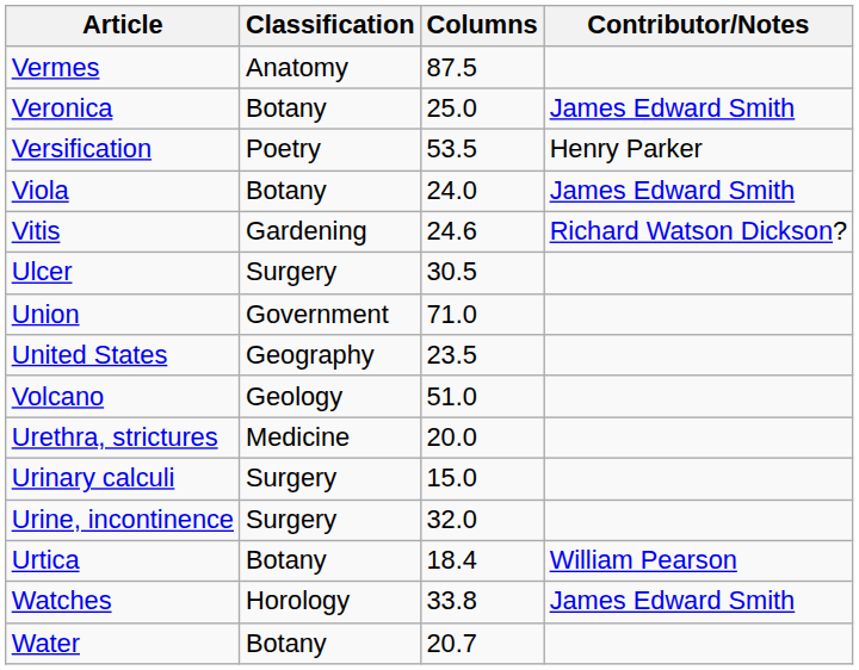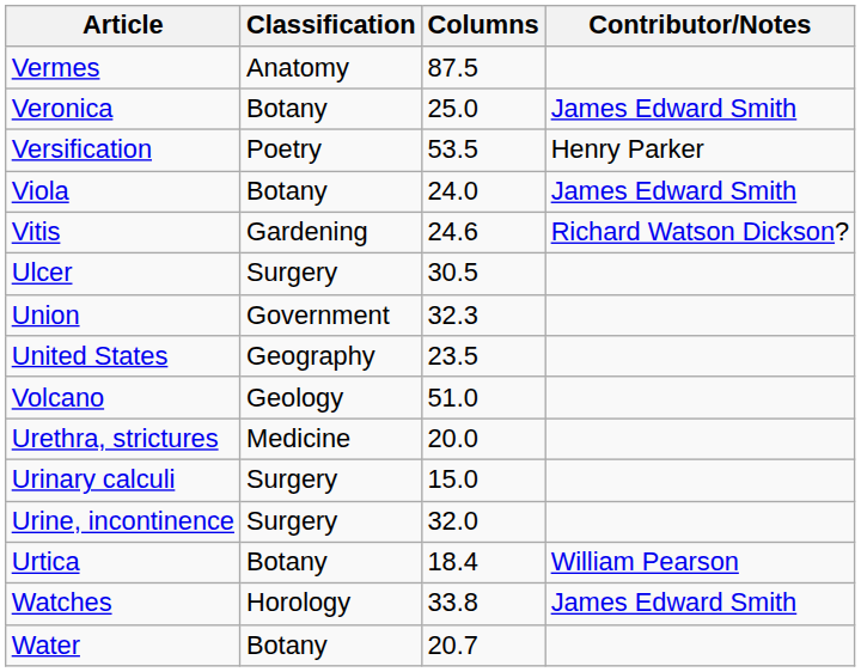 <table class="wikitable">
 <tr>
 <th>Article</th>
 <th>Classification</th>
 <th>Columns</th>
 <th>Contributor/Notes</th>
 </tr>
 <tr>
 <td><a href='#'>Vermes</a></td>
 <td>Anatomy</td>
 <td>87.5</td>
 <td></td>
 </tr>
 <tr>
 <td><a href='#'>Veronica</a></td>
 <td>Botany</td>
 <td>25.0</td>
 <td><a href='#'>James Edward Smith</a></td>
 </tr>
 <tr>
 <td><a href='#'>Versification</a></td>
 <td>Poetry</td>
 <td>53.5</td>
 <td>Henry Parker</td>
 </tr>
 <tr>
 <td><a href='#'>Viola</a></td>
 <td>Botany</td>
 <td>24.0</td>
 <td><a href='#'>James Edward Smith</a></td>
 </tr>
 <tr>
 <td><a href='#'>Vitis</a></td>
 <td>Gardening</td>
 <td>24.6</td>
 <td><a href='#'>Richard Watson Dickson</a>?</td>
 </tr>
 <tr>
 <td><a href='#'>Ulcer</a></td>
 <td>Surgery</td>
 <td>30.5</td>
 <td></td>
 </tr>
 <tr>
 <td><a href='#'>Union</a></td>
 <td>Government</td>
-<td>71.0</td>
+<td>32.3</td>
 <td></td>
 </tr>
 <tr>
 <td><a href='#'>United States</a></td>
 <td>Geography</td>
 <td>23.5</td>
 <td></td>
 </tr>
 <tr>
 <td><a href='#'>Volcano</a></td>
 <td>Geology</td>
 <td>51.0</td>
 <td></td>
 </tr>
 <tr>
 <td><a href='#'>Urethra, strictures</a></td>
 <td>Medicine</td>
 <td>20.0</td>
 <td></td>
 </tr>
 <tr>
 <td><a href='#'>Urinary calculi</a></td>
 <td>Surgery</td>
 <td>15.0</td>
 <td></td>
 </tr>
 <tr>
 <td><a href='#'>Urine, incontinence</a></td>
 <td>Surgery</td>
 <td>32.0</td>
 <td></td>
 </tr>
 <tr>
 <td><a href='#'>Urtica</a></td>
 <td>Botany</td>
 <td>18.4</td>
 <td><a href='#'>William Pearson</a></td>
 </tr>
 <tr>
 <td><a href='#'>Watches</a></td>
 <td>Horology</td>
 <td>33.8</td>
 <td><a href='#'>James Edward Smith</a></td>
 </tr>
 <tr>
 <td><a href='#'>Water</a></td>
 <td>Botany</td>
 <td>20.7</td>
 <td></td>
 </tr>
 </table>
